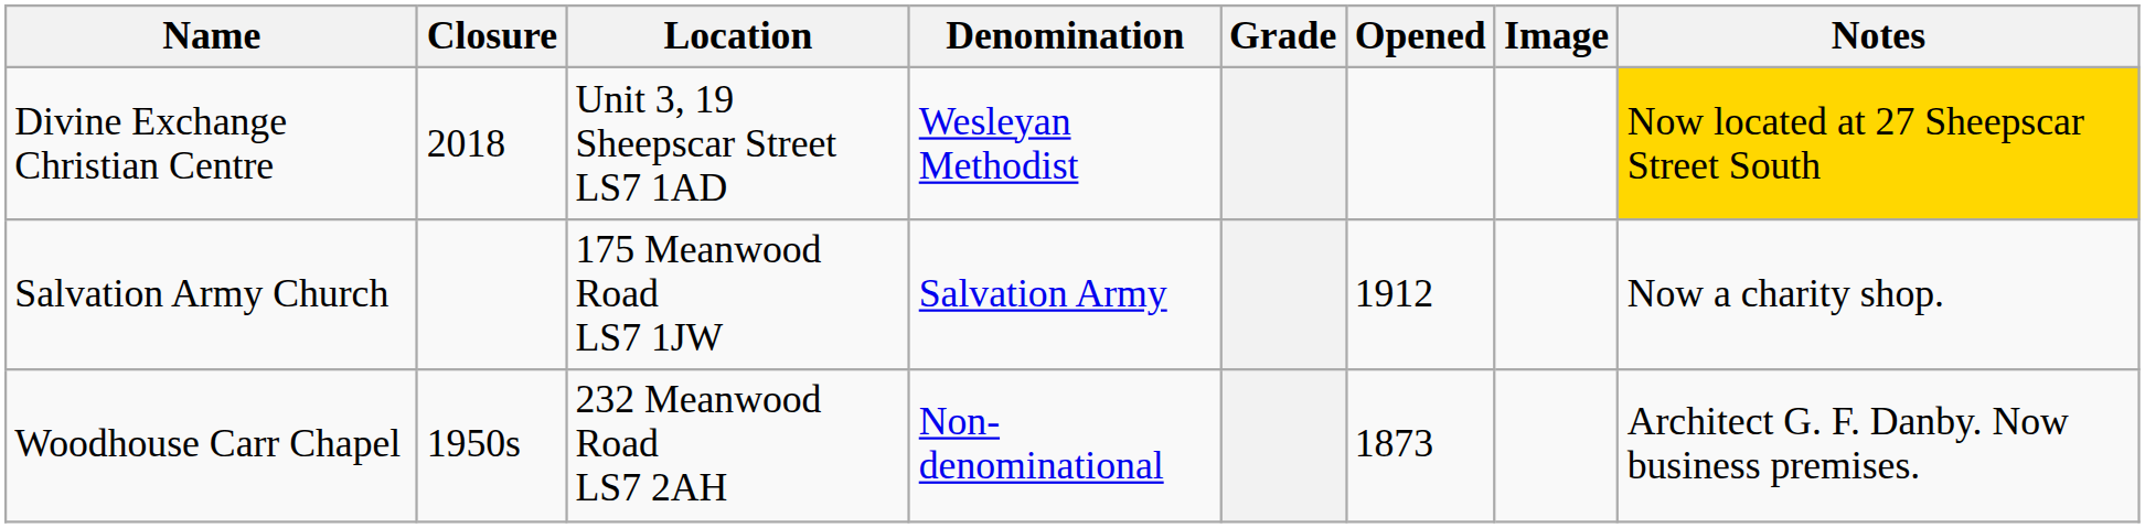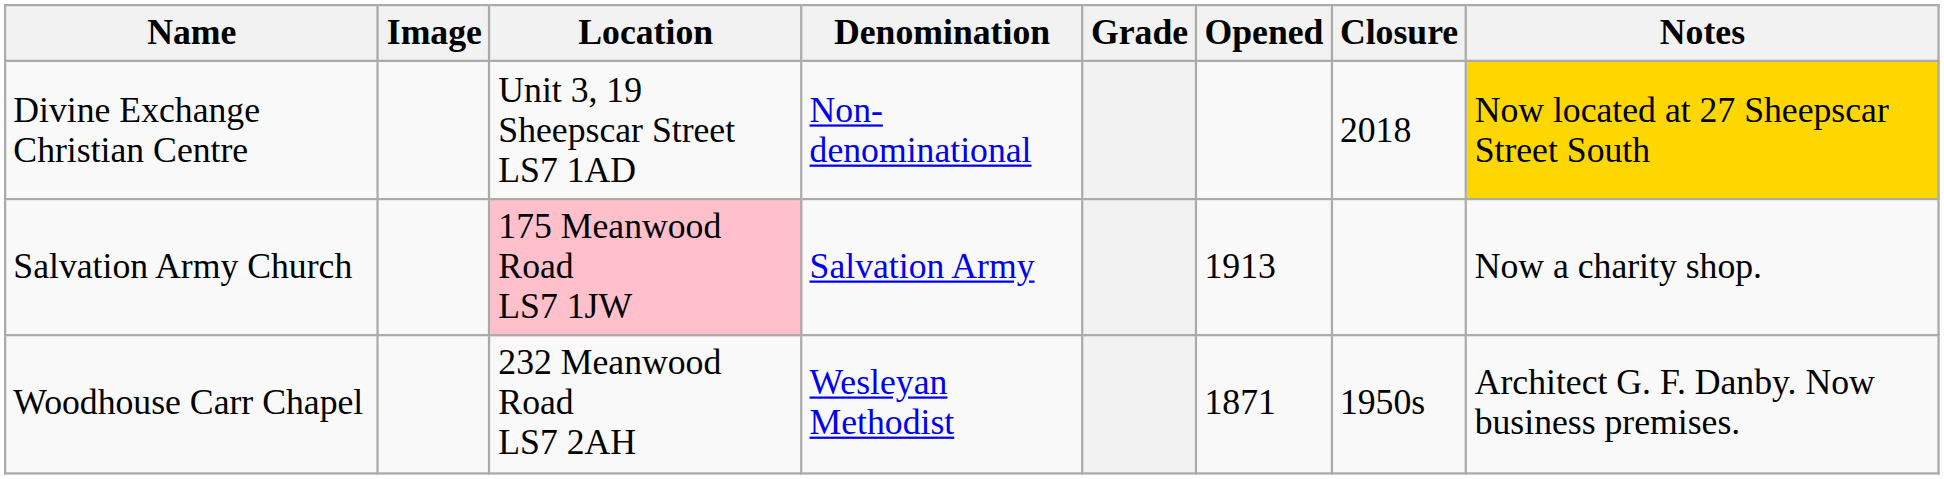 <table class="wikitable sortable">
 <tr>
 <th>Name</th>
-<th>Closure</th>
+<th class="unsortable">Image</th>
 <th>Location</th>
 <th>Denomination</th>
 <th>Grade</th>
 <th>Opened</th>
-<th class="unsortable">Image</th>
+<th>Closure</th>
 <th class="unsortable">Notes</th>
 </tr>
 <tr>
 <td>Divine Exchange Christian Centre </td>
-<td>2018</td>
+<td></td>
 <td>Unit 3, 19 Sheepscar Street<br>LS7 1AD</td>
-<td><a href='#'>Wesleyan Methodist</a></td>
+<td><a href='#'>Non-denominational</a></td>
 <th></th>
 <td></td>
-<td></td>
+<td>2018</td>
 <td style="background: gold;">Now located at 27 Sheepscar Street South</td>
 </tr>
 <tr>
 <td>Salvation Army Church</td>
 <td></td>
-<td>175 Meanwood Road<br>LS7 1JW</td>
+<td style="background: pink;">175 Meanwood Road<br>LS7 1JW</td>
 <td><a href='#'>Salvation Army</a></td>
 <th></th>
-<td>1912</td>
+<td>1913</td>
 <td></td>
 <td>Now a charity shop.</td>
 </tr>
 <tr>
 <td>Woodhouse Carr Chapel</td>
+<td></td>
+<td>232 Meanwood Road<br>LS7 2AH</td>
+<td><a href='#'>Wesleyan Methodist</a></td>
+<th></th>
+<td>1871</td>
 <td>1950s</td>
-<td>232 Meanwood Road<br>LS7 2AH</td>
-<td><a href='#'>Non-denominational</a></td>
-<th></th>
-<td>1873</td>
-<td></td>
 <td>Architect G. F. Danby. Now business premises.</td>
 </tr>
 </table>
